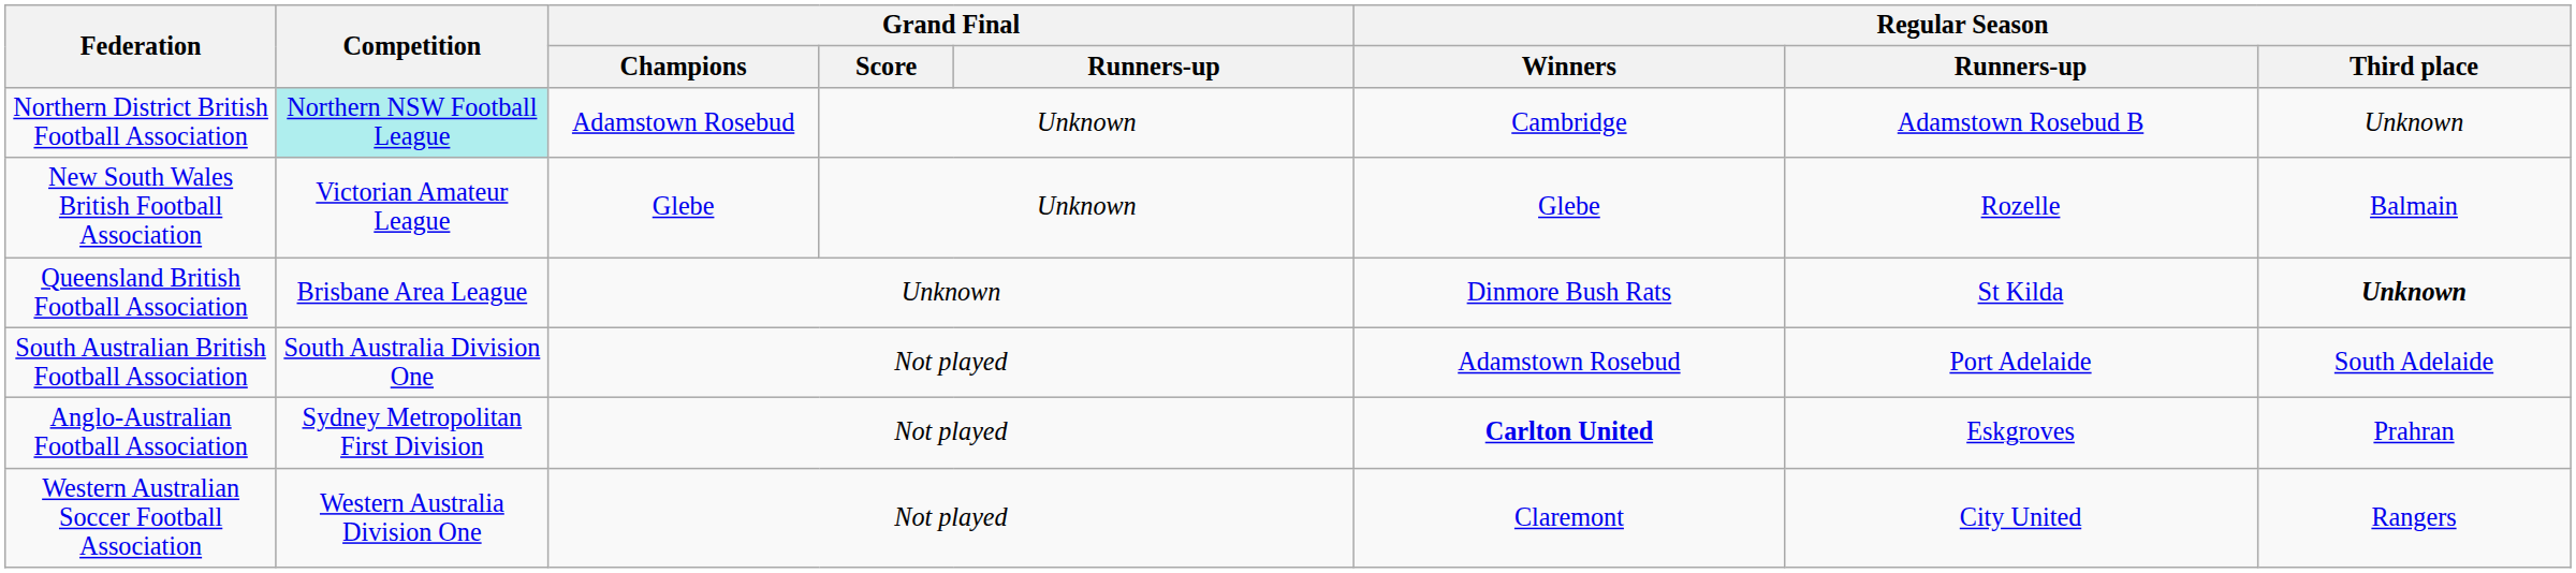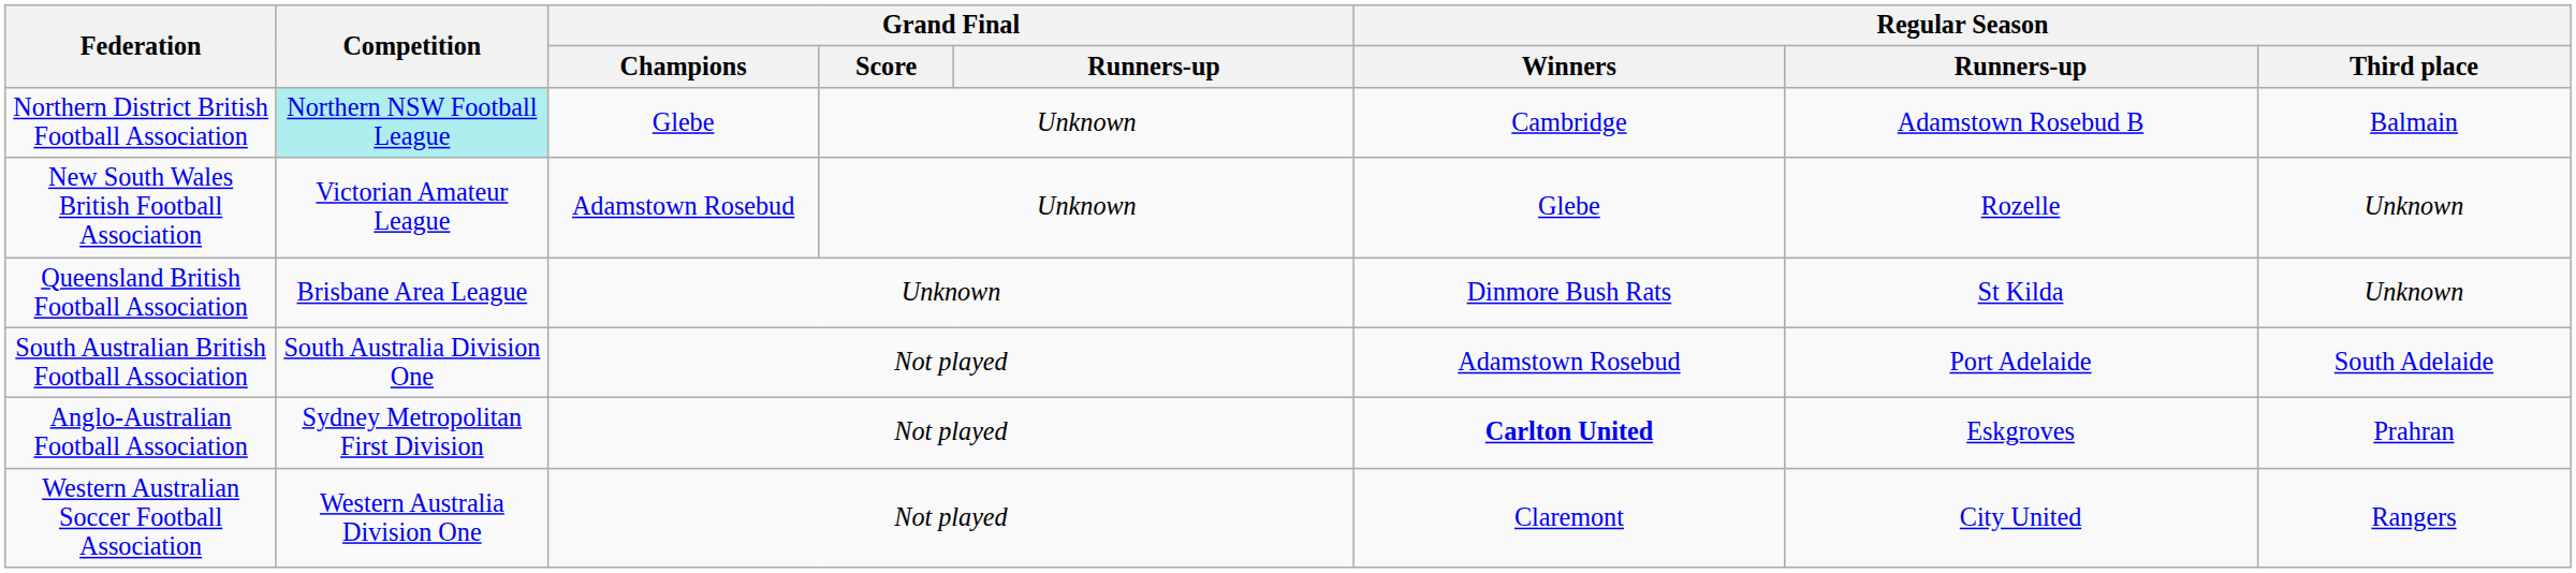 <table class="wikitable" width="100%">
 <tr>
 <th rowspan="2" style="width:10em">Federation</th>
 <th rowspan="2" style="width:10em">Competition</th>
 <th colspan="3" scope="col">Grand Final</th>
 <th colspan="3">Regular Season</th>
 </tr>
 <tr>
 <th style="width:10em">Champions</th>
 <th>Score</th>
 <th style="width:15em">Runners-up</th>
 <th>Winners</th>
 <th>Runners-up</th>
 <th>Third place</th>
 </tr>
 <tr>
 <td align="center"><a href='#'>Northern District British Football Association</a></td>
 <td align="center" style="background: paleturquoise;"><a href='#'>Northern NSW Football League</a></td>
-<td align="center"><a href='#'>Adamstown Rosebud</a></td>
+<td align="center"><a href='#'>Glebe</a></td>
 <td colspan="2" align="center"><em>Unknown</em></td>
 <td align="center"><a href='#'>Cambridge</a></td>
 <td align="center"><a href='#'>Adamstown Rosebud B</a></td>
-<td align="center"><em>Unknown</em></td>
+<td align="center"><a href='#'>Balmain</a></td>
 </tr>
 <tr>
 <td align="center"><a href='#'>New South Wales British Football Association</a></td>
 <td align="center"><a href='#'>Victorian Amateur League</a></td>
-<td align="center"><a href='#'>Glebe</a></td>
+<td align="center"><a href='#'>Adamstown Rosebud</a></td>
 <td colspan="2" align="center"><em>Unknown</em></td>
 <td align="center"><a href='#'>Glebe</a></td>
 <td align="center"><a href='#'>Rozelle</a></td>
-<td align="center"><a href='#'>Balmain</a></td>
+<td align="center"><em>Unknown</em></td>
 </tr>
 <tr>
 <td align="center"><a href='#'>Queensland British Football Association</a></td>
 <td align="center"><a href='#'>Brisbane Area League</a></td>
 <td colspan="3" align="center"><em>Unknown</em></td>
 <td align="center"><a href='#'>Dinmore Bush Rats</a></td>
 <td align="center"><a href='#'>St Kilda</a></td>
-<td align="center"><strong><em>Unknown</em></strong></td>
+<td align="center"><em>Unknown</em></td>
 </tr>
 <tr>
 <td align="center"><a href='#'>South Australian British Football Association</a></td>
 <td align="center"><a href='#'>South Australia Division One</a></td>
 <td colspan="3" align="center"><em>Not played</em></td>
 <td align="center"><a href='#'>Adamstown Rosebud</a></td>
 <td align="center"><a href='#'>Port Adelaide</a></td>
 <td align="center"><a href='#'>South Adelaide</a></td>
 </tr>
 <tr>
 <td align="center"><a href='#'>Anglo-Australian Football Association</a></td>
 <td align="center"><a href='#'>Sydney Metropolitan First Division</a></td>
 <td colspan="3" align="center"><em>Not played</em></td>
 <td align="center"><strong><a href='#'>Carlton United</a></strong></td>
 <td align="center"><a href='#'>Eskgroves</a></td>
 <td align="center"><a href='#'>Prahran</a></td>
 </tr>
 <tr>
 <td align="center"><a href='#'>Western Australian Soccer Football Association</a></td>
 <td align="center"><a href='#'>Western Australia Division One</a></td>
 <td colspan="3" align="center"><em>Not played</em></td>
 <td align="center"><a href='#'>Claremont</a></td>
 <td align="center"><a href='#'>City United</a></td>
 <td align="center"><a href='#'>Rangers</a></td>
 </tr>
 </table>
